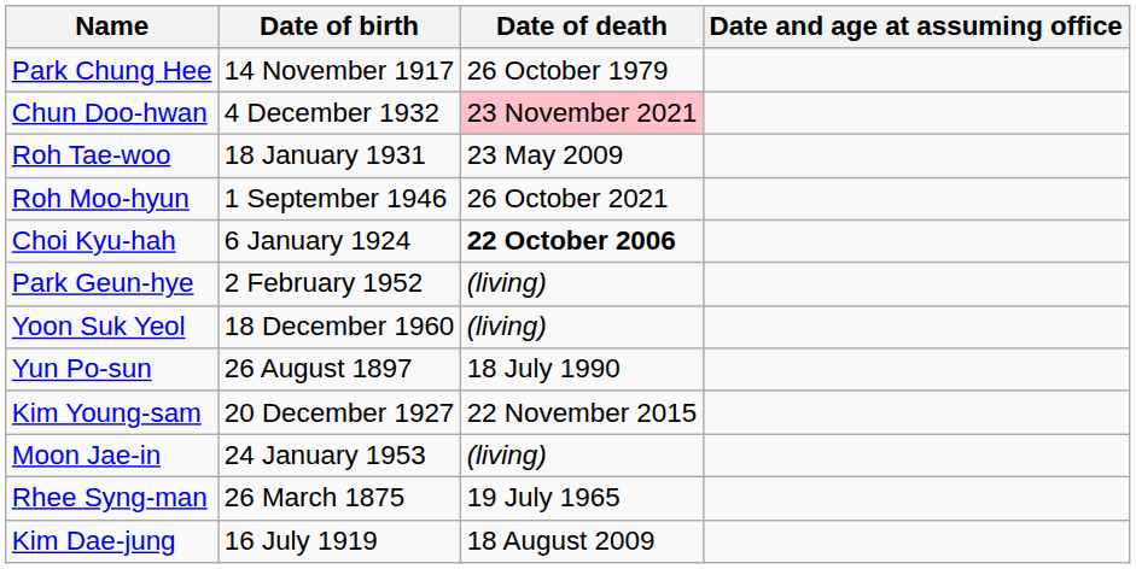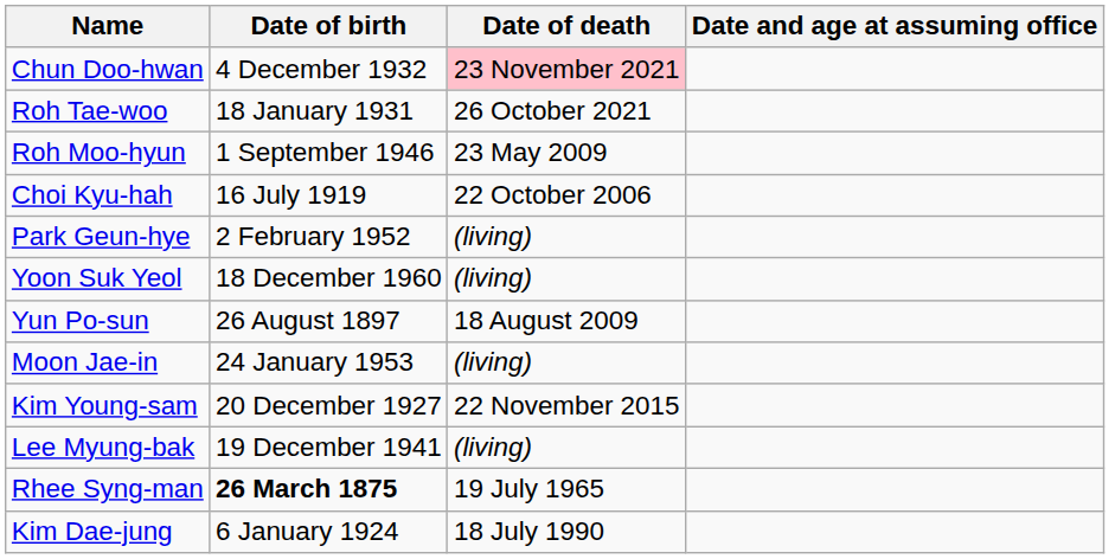 <table class="wikitable">
 <tr>
 <th>Name</th>
 <th>Date of birth</th>
 <th>Date of death</th>
 <th>Date and age at assuming office</th>
-</tr>
-<tr>
-<td><a href='#'>Park Chung Hee</a></td>
-<td>14 November 1917</td>
-<td>26 October 1979</td>
-<td></td>
 </tr>
 <tr>
 <td><a href='#'>Chun Doo-hwan</a></td>
 <td>4 December 1932</td>
 <td style="background: pink;">23 November 2021</td>
 <td></td>
 </tr>
 <tr>
 <td><a href='#'>Roh Tae-woo</a></td>
 <td>18 January 1931</td>
-<td>23 May 2009</td>
+<td>26 October 2021</td>
 <td></td>
 </tr>
 <tr>
 <td><a href='#'>Roh Moo-hyun</a></td>
 <td>1 September 1946</td>
-<td>26 October 2021</td>
+<td>23 May 2009</td>
 <td></td>
 </tr>
 <tr>
 <td><a href='#'>Choi Kyu-hah</a></td>
-<td>6 January 1924</td>
-<td><strong>22 October 2006</strong></td>
+<td>16 July 1919</td>
+<td>22 October 2006</td>
 <td></td>
 </tr>
 <tr>
 <td><a href='#'>Park Geun-hye</a></td>
 <td>2 February 1952</td>
 <td><em>(living)</em></td>
 <td></td>
 </tr>
 <tr>
 <td><a href='#'>Yoon Suk Yeol</a></td>
 <td>18 December 1960</td>
 <td><em>(living)</em></td>
 <td></td>
 </tr>
 <tr>
 <td><a href='#'>Yun Po-sun</a></td>
 <td>26 August 1897</td>
-<td>18 July 1990</td>
+<td>18 August 2009</td>
+<td></td>
+</tr>
+<tr>
+<td><a href='#'>Moon Jae-in</a></td>
+<td>24 January 1953</td>
+<td><em>(living)</em></td>
 <td></td>
 </tr>
 <tr>
 <td><a href='#'>Kim Young-sam</a></td>
 <td>20 December 1927</td>
 <td>22 November 2015</td>
 <td></td>
 </tr>
 <tr>
-<td><a href='#'>Moon Jae-in</a></td>
-<td>24 January 1953</td>
+<td><a href='#'>Lee Myung-bak</a></td>
+<td>19 December 1941</td>
 <td><em>(living)</em></td>
 <td></td>
 </tr>
 <tr>
 <td><a href='#'>Rhee Syng-man</a></td>
-<td>26 March 1875</td>
+<td><strong>26 March 1875</strong></td>
 <td>19 July 1965</td>
 <td></td>
 </tr>
 <tr>
 <td><a href='#'>Kim Dae-jung</a></td>
-<td>16 July 1919</td>
-<td>18 August 2009</td>
+<td>6 January 1924</td>
+<td>18 July 1990</td>
 <td></td>
 </tr>
 </table>
